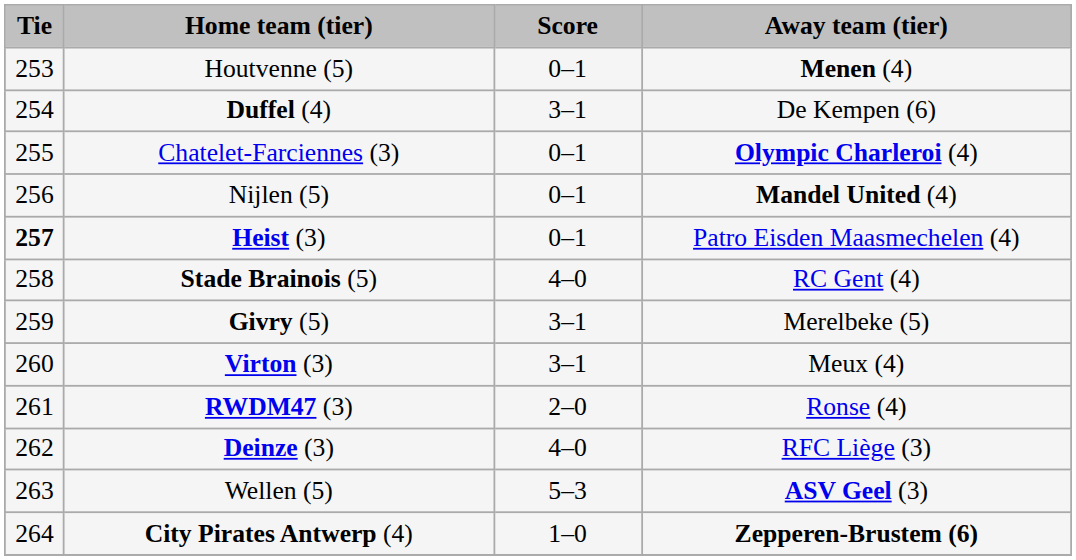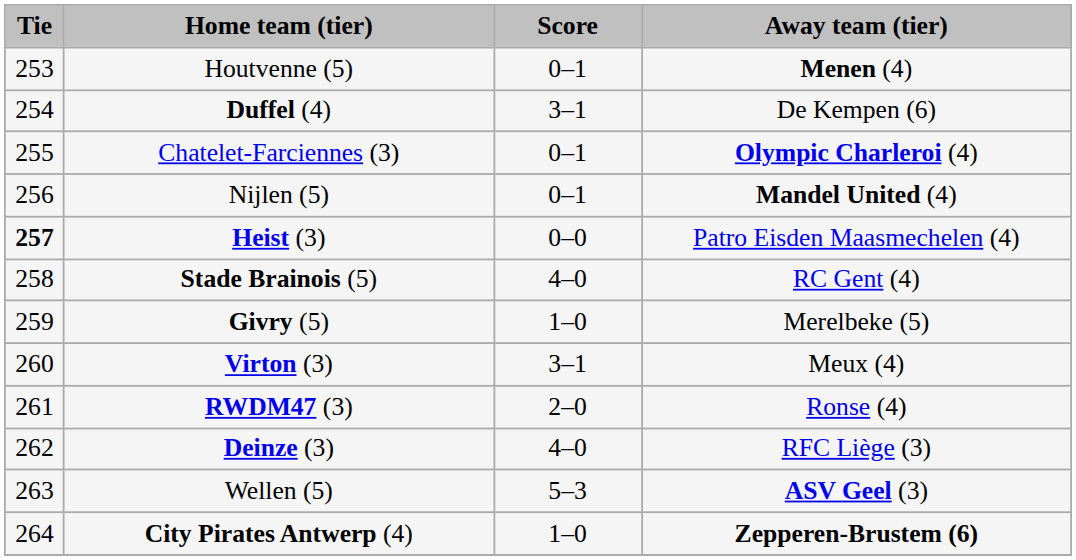 <table class="wikitable" style="width: 600px; background:WhiteSmoke; text-align:center; font-size:90%">
 <tr>
 <td scope="col" style="width:  5.00%; background:silver;"><strong>Tie</strong></td>
 <td scope="col" style="width: 36.25%; background:silver;"><strong>Home team (tier)</strong></td>
 <td scope="col" style="width: 12.50%; background:silver;"><strong>Score</strong></td>
 <td scope="col" style="width: 36.25%; background:silver;"><strong>Away team (tier)</strong></td>
 </tr>
 <tr>
 <td>253</td>
 <td>Houtvenne (5)</td>
 <td>0–1</td>
 <td><strong>Menen</strong> (4)</td>
 </tr>
 <tr>
 <td>254</td>
 <td><strong>Duffel</strong> (4)</td>
 <td>3–1</td>
 <td>De Kempen (6)</td>
 </tr>
 <tr>
 <td>255</td>
 <td><a href='#'>Chatelet-Farciennes</a> (3)</td>
 <td>0–1</td>
 <td><strong><a href='#'>Olympic Charleroi</a></strong> (4)</td>
 </tr>
 <tr>
 <td>256</td>
 <td>Nijlen (5)</td>
 <td>0–1</td>
 <td><strong>Mandel United</strong> (4)</td>
 </tr>
 <tr>
 <td><strong>257</strong></td>
 <td><strong><a href='#'>Heist</a></strong> (3)</td>
-<td>0–1</td>
+<td>0–0 </td>
 <td><a href='#'>Patro Eisden Maasmechelen</a> (4)</td>
 </tr>
 <tr>
 <td>258</td>
 <td><strong>Stade Brainois</strong> (5)</td>
 <td>4–0</td>
 <td><a href='#'>RC Gent</a> (4)</td>
 </tr>
 <tr>
 <td>259</td>
 <td><strong>Givry</strong> (5)</td>
-<td>3–1</td>
+<td>1–0</td>
 <td>Merelbeke (5)</td>
 </tr>
 <tr>
 <td>260</td>
 <td><strong><a href='#'>Virton</a></strong> (3)</td>
 <td>3–1</td>
 <td>Meux (4)</td>
 </tr>
 <tr>
 <td>261</td>
 <td><strong><a href='#'>RWDM47</a></strong> (3)</td>
 <td>2–0</td>
 <td><a href='#'>Ronse</a> (4)</td>
 </tr>
 <tr>
 <td>262</td>
 <td><strong><a href='#'>Deinze</a></strong> (3)</td>
 <td>4–0</td>
 <td><a href='#'>RFC Liège</a> (3)</td>
 </tr>
 <tr>
 <td>263</td>
 <td>Wellen (5)</td>
 <td>5–3</td>
 <td><strong><a href='#'>ASV Geel</a></strong> (3)</td>
 </tr>
 <tr>
 <td>264</td>
 <td><strong>City Pirates Antwerp</strong> (4)</td>
 <td>1–0</td>
 <td><strong>Zepperen-Brustem (6)</strong></td>
 </tr>
 <tr>
 </tr>
 </table>
